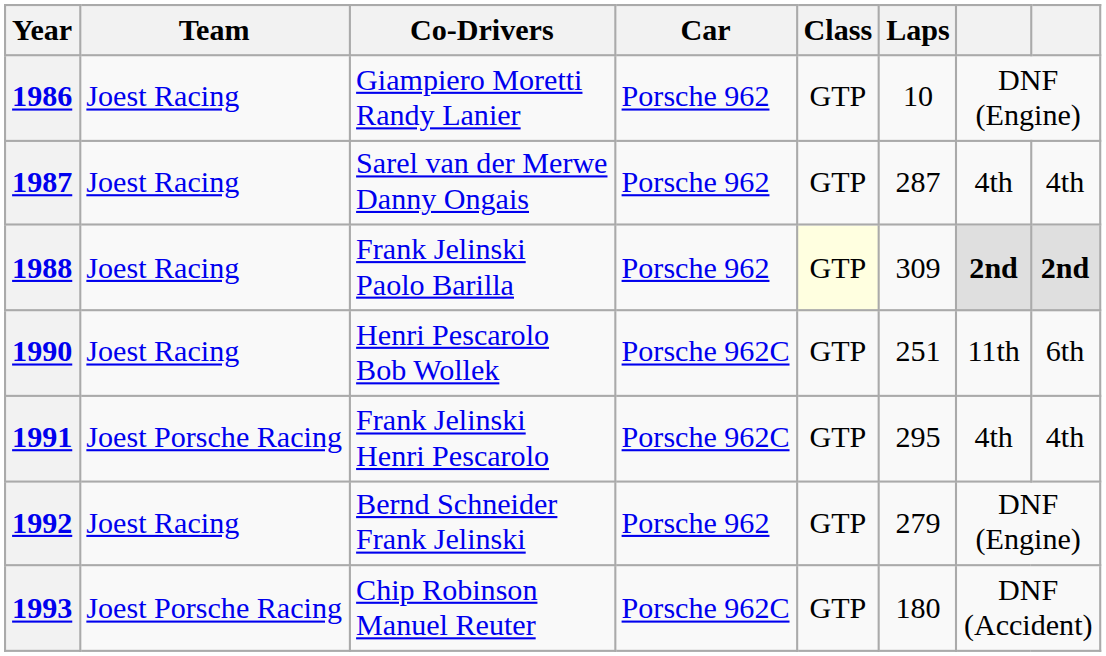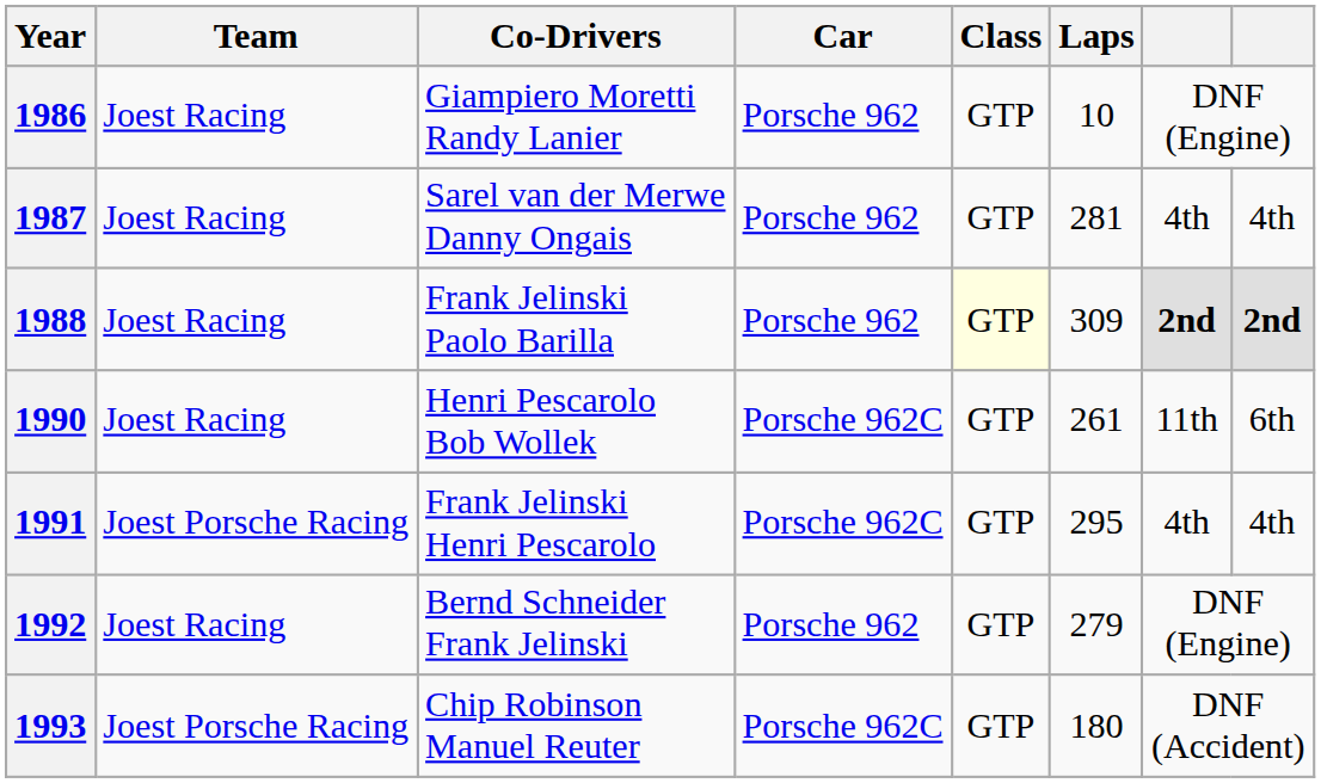 <table class="wikitable" style="text-align:center; font-size:90%">
 <tr>
 <th>Year</th>
 <th>Team</th>
 <th>Co-Drivers</th>
 <th>Car</th>
 <th>Class</th>
 <th>Laps</th>
 <th></th>
 <th></th>
 </tr>
 <tr>
 <th><a href='#'>1986</a></th>
 <td align=left> <a href='#'>Joest Racing</a></td>
 <td align=left> <a href='#'>Giampiero Moretti</a><br> <a href='#'>Randy Lanier</a></td>
 <td align=left><a href='#'>Porsche 962</a></td>
 <td>GTP</td>
 <td>10</td>
 <td colspan=2>DNF<br>(Engine)</td>
 </tr>
 <tr>
 <th><a href='#'>1987</a></th>
 <td align=left> <a href='#'>Joest Racing</a></td>
 <td align=left> <a href='#'>Sarel van der Merwe</a><br> <a href='#'>Danny Ongais</a></td>
 <td align=left><a href='#'>Porsche 962</a></td>
 <td>GTP</td>
-<td>287</td>
+<td>281</td>
 <td>4th</td>
 <td>4th</td>
 </tr>
 <tr>
 <th><a href='#'>1988</a></th>
 <td align=left> <a href='#'>Joest Racing</a></td>
 <td align=left> <a href='#'>Frank Jelinski</a><br> <a href='#'>Paolo Barilla</a></td>
 <td align=left><a href='#'>Porsche 962</a></td>
 <td style="background: lightyellow;">GTP</td>
 <td>309</td>
 <td style="background:#dfdfdf;"><strong>2nd</strong></td>
 <td style="background:#dfdfdf;"><strong>2nd</strong></td>
 </tr>
 <tr>
 <th><a href='#'>1990</a></th>
 <td align=left> <a href='#'>Joest Racing</a></td>
 <td align=left> <a href='#'>Henri Pescarolo</a><br> <a href='#'>Bob Wollek</a></td>
 <td align=left><a href='#'>Porsche 962C</a></td>
 <td>GTP</td>
-<td>251</td>
+<td>261</td>
 <td>11th</td>
 <td>6th</td>
 </tr>
 <tr>
 <th><a href='#'>1991</a></th>
 <td align=left> <a href='#'>Joest Porsche Racing</a></td>
 <td align=left> <a href='#'>Frank Jelinski</a><br> <a href='#'>Henri Pescarolo</a></td>
 <td align=left><a href='#'>Porsche 962C</a></td>
 <td>GTP</td>
 <td>295</td>
 <td>4th</td>
 <td>4th</td>
 </tr>
 <tr>
 <th><a href='#'>1992</a></th>
 <td align=left> <a href='#'>Joest Racing</a></td>
 <td align=left> <a href='#'>Bernd Schneider</a><br> <a href='#'>Frank Jelinski</a></td>
 <td align=left><a href='#'>Porsche 962</a></td>
 <td>GTP</td>
 <td>279</td>
 <td colspan=2>DNF<br>(Engine)</td>
 </tr>
 <tr>
 <th><a href='#'>1993</a></th>
 <td align=left> <a href='#'>Joest Porsche Racing</a></td>
 <td align=left> <a href='#'>Chip Robinson</a><br> <a href='#'>Manuel Reuter</a></td>
 <td align=left><a href='#'>Porsche 962C</a></td>
 <td>GTP</td>
 <td>180</td>
 <td colspan=2>DNF<br>(Accident)</td>
 </tr>
 </table>
